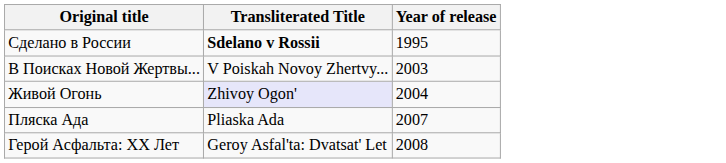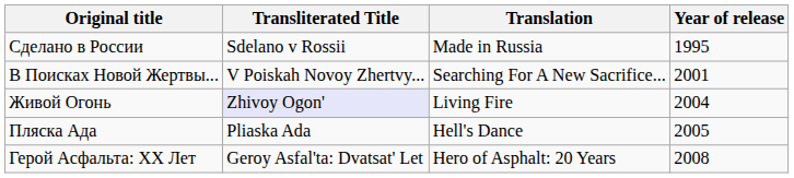 <table class="wikitable">
 <tr>
 <th>Original title</th>
 <th>Transliterated Title</th>
+<th>Translation</th>
 <th>Year of release</th>
 </tr>
 <tr>
 <td>Сделано в России</td>
-<td><strong>Sdelano v Rossii</strong></td>
+<td>Sdelano v Rossii</td>
+<td>Made in Russia</td>
 <td>1995</td>
 </tr>
 <tr>
 <td>В Поисках Новой Жертвы...</td>
 <td>V Poiskah Novoy Zhertvy...</td>
-<td>2003</td>
+<td>Searching For A New Sacrifice...</td>
+<td>2001</td>
 </tr>
 <tr>
 <td>Живой Огонь</td>
 <td style="background: lavender;">Zhivoy Ogon'</td>
+<td>Living Fire</td>
 <td>2004</td>
 </tr>
 <tr>
 <td>Пляска Ада</td>
 <td>Pliaska Ada</td>
-<td>2007</td>
+<td>Hell's Dance</td>
+<td>2005</td>
 </tr>
 <tr>
 <td>Герой Асфальта: ХХ Лет</td>
 <td>Geroy Asfal'ta: Dvatsat' Let</td>
+<td>Hero of Asphalt: 20 Years</td>
 <td>2008</td>
 </tr>
 </table>
